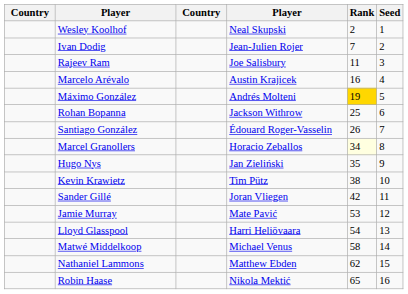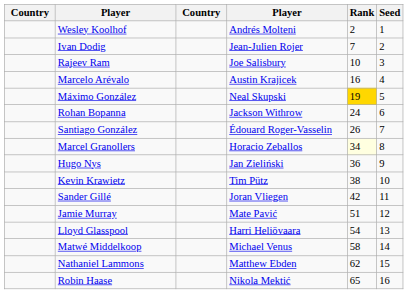 <table class="sortable wikitable">
 <tr>
 <th width="70">Country</th>
 <th width="175">Player</th>
 <th width="70">Country</th>
 <th width="175">Player</th>
 <th>Rank</th>
 <th>Seed</th>
 </tr>
 <tr>
 <td></td>
 <td><a href='#'>Wesley Koolhof</a></td>
 <td></td>
-<td><a href='#'>Neal Skupski</a></td>
+<td><a href='#'>Andrés Molteni</a></td>
 <td>2</td>
 <td>1</td>
 </tr>
 <tr>
 <td></td>
 <td><a href='#'>Ivan Dodig</a></td>
 <td></td>
 <td><a href='#'>Jean-Julien Rojer</a></td>
 <td>7</td>
 <td>2</td>
 </tr>
 <tr>
 <td></td>
 <td><a href='#'>Rajeev Ram</a></td>
 <td></td>
 <td><a href='#'>Joe Salisbury</a></td>
-<td>11</td>
+<td>10</td>
 <td>3</td>
 </tr>
 <tr>
 <td></td>
 <td><a href='#'>Marcelo Arévalo</a></td>
 <td></td>
 <td><a href='#'>Austin Krajicek</a></td>
 <td>16</td>
 <td>4</td>
 </tr>
 <tr>
 <td></td>
 <td><a href='#'>Máximo González</a></td>
 <td></td>
-<td><a href='#'>Andrés Molteni</a></td>
+<td><a href='#'>Neal Skupski</a></td>
 <td style="background: gold;">19</td>
 <td>5</td>
 </tr>
 <tr>
 <td></td>
 <td><a href='#'>Rohan Bopanna</a></td>
 <td></td>
 <td><a href='#'>Jackson Withrow</a></td>
-<td>25</td>
+<td>24</td>
 <td>6</td>
 </tr>
 <tr>
 <td></td>
 <td><a href='#'>Santiago González</a></td>
 <td></td>
 <td><a href='#'>Édouard Roger-Vasselin</a></td>
 <td>26</td>
 <td>7</td>
 </tr>
 <tr>
 <td></td>
 <td><a href='#'>Marcel Granollers</a></td>
 <td></td>
 <td><a href='#'>Horacio Zeballos</a></td>
 <td style="background: lightyellow;">34</td>
 <td>8</td>
 </tr>
 <tr>
 <td></td>
 <td><a href='#'>Hugo Nys</a></td>
 <td></td>
 <td><a href='#'>Jan Zieliński</a></td>
-<td>35</td>
+<td>36</td>
 <td>9</td>
 </tr>
 <tr>
 <td></td>
 <td><a href='#'>Kevin Krawietz</a></td>
 <td></td>
 <td><a href='#'>Tim Pütz</a></td>
 <td>38</td>
 <td>10</td>
 </tr>
 <tr>
 <td></td>
 <td><a href='#'>Sander Gillé</a></td>
 <td></td>
 <td><a href='#'>Joran Vliegen</a></td>
 <td>42</td>
 <td>11</td>
 </tr>
 <tr>
 <td></td>
 <td><a href='#'>Jamie Murray</a></td>
 <td></td>
 <td><a href='#'>Mate Pavić</a></td>
-<td>53</td>
+<td>51</td>
 <td>12</td>
 </tr>
 <tr>
 <td></td>
 <td><a href='#'>Lloyd Glasspool</a></td>
 <td></td>
 <td><a href='#'>Harri Heliövaara</a></td>
 <td>54</td>
 <td>13</td>
 </tr>
 <tr>
 <td></td>
 <td><a href='#'>Matwé Middelkoop</a></td>
 <td></td>
 <td><a href='#'>Michael Venus</a></td>
 <td>58</td>
 <td>14</td>
 </tr>
 <tr>
 <td></td>
 <td><a href='#'>Nathaniel Lammons</a></td>
 <td></td>
 <td><a href='#'>Matthew Ebden</a></td>
 <td>62</td>
 <td>15</td>
 </tr>
 <tr>
 <td></td>
 <td><a href='#'>Robin Haase</a></td>
 <td></td>
 <td><a href='#'>Nikola Mektić</a></td>
 <td>65</td>
 <td>16</td>
 </tr>
 </table>
